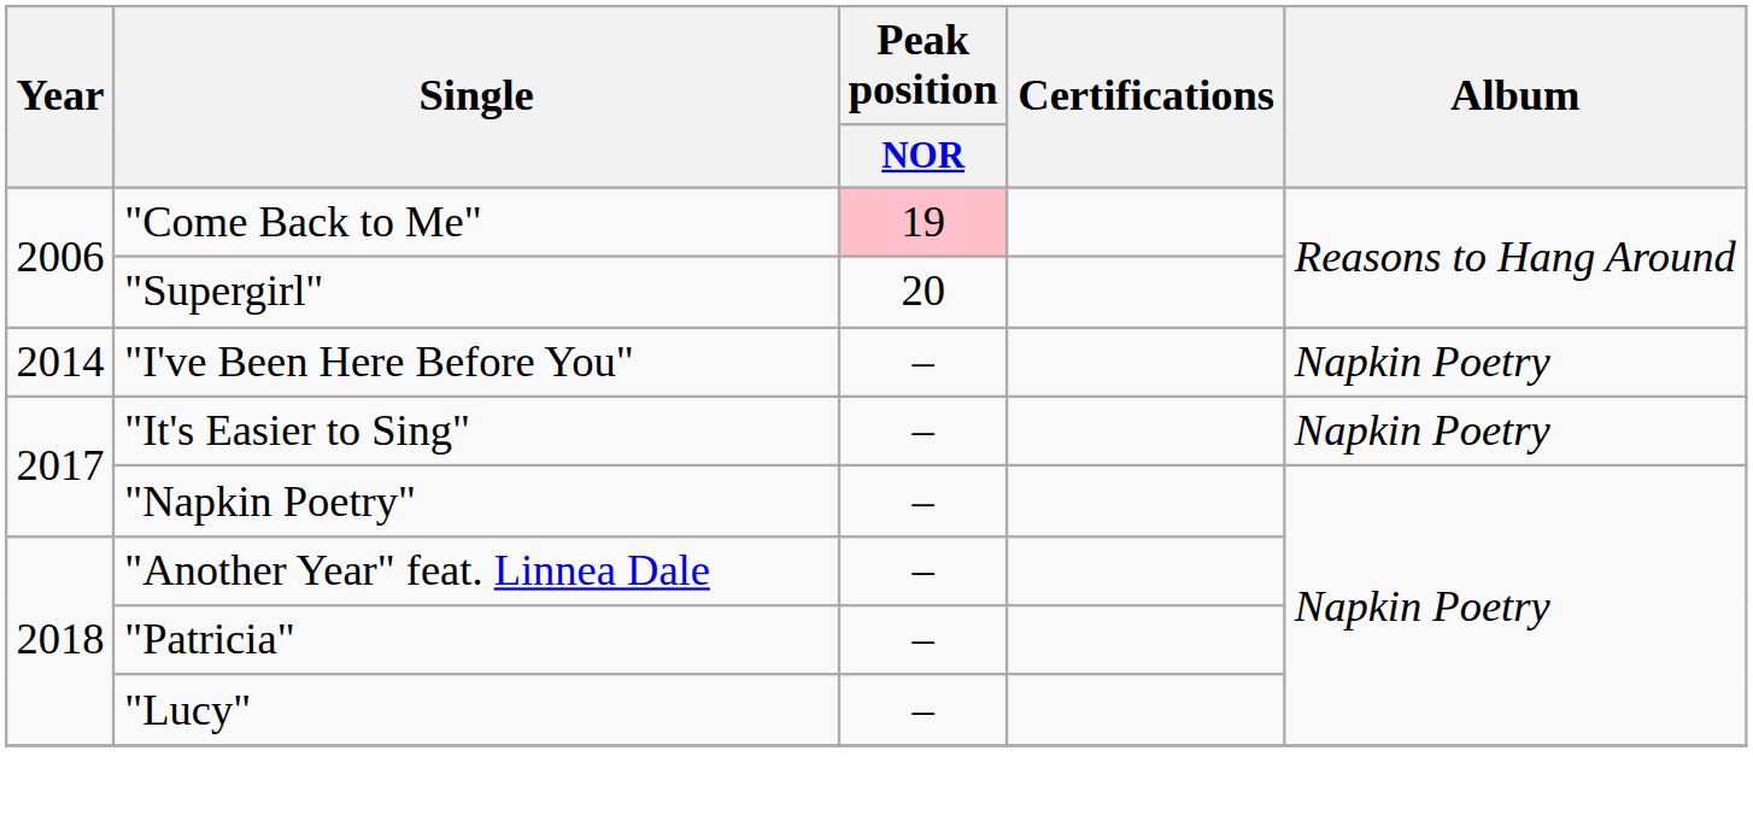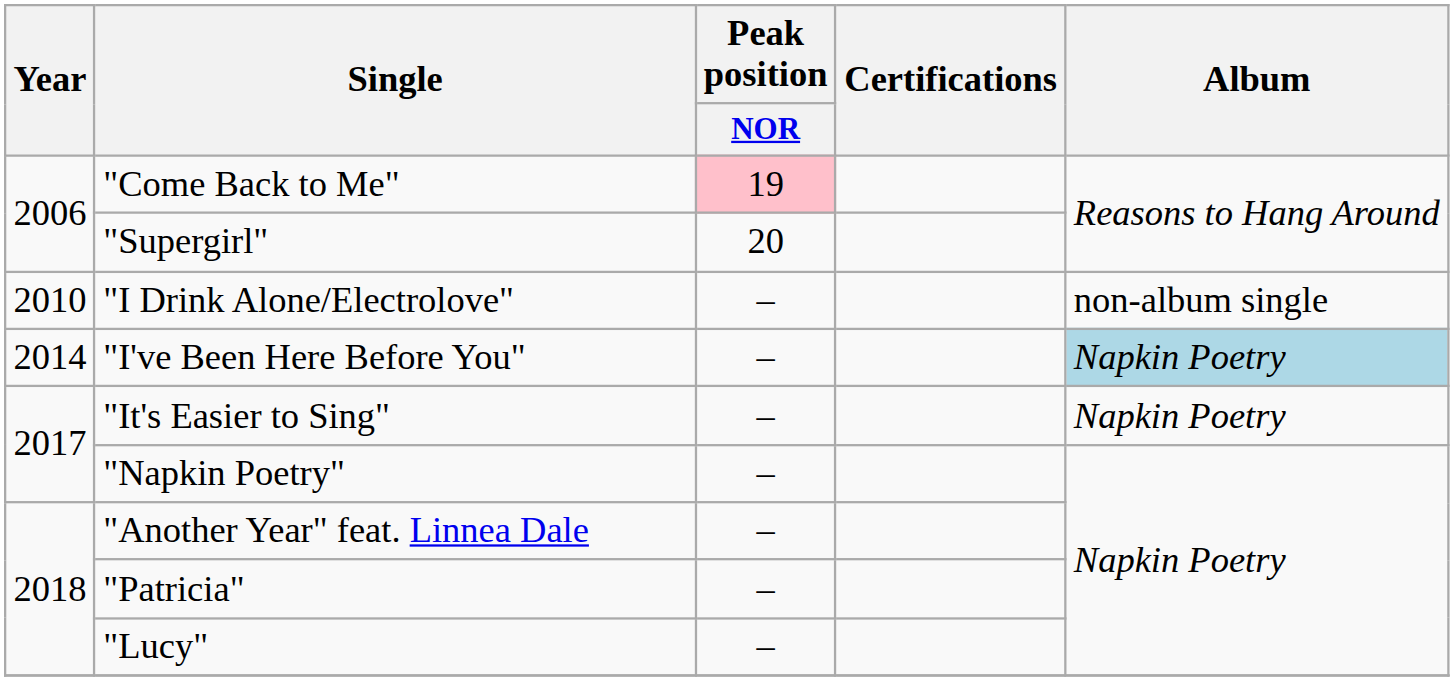 <table class="wikitable plainrowheaders" style="text-align:center;">
 <tr>
 <th scope="col" rowspan="2">Year</th>
 <th scope="col" rowspan="2" style="width:16em;">Single</th>
 <th scope="col">Peak position</th>
 <th scope="col" rowspan="2">Certifications</th>
 <th scope="col" rowspan="2">Album</th>
 </tr>
 <tr>
 <th scope="col" style="width:3em;font-size:85%;"><a href='#'>NOR</a><br></th>
 </tr>
 <tr>
 <td rowspan=2>2006</td>
 <td style="text-align:left;">"Come Back to Me"</td>
 <td style="background: pink;">19</td>
 <td style="text-align:left;"></td>
 <td style="text-align:left;" rowspan=2><em>Reasons to Hang Around</em></td>
 </tr>
 <tr>
 <td style="text-align:left;">"Supergirl"</td>
 <td>20</td>
 <td style="text-align:left;"></td>
 </tr>
 <tr>
+<td>2010</td>
+<td style="text-align:left;">"I Drink Alone/Electrolove"</td>
+<td>–</td>
+<td style="text-align:left;"></td>
+<td style="text-align:left;">non-album single</td>
+</tr>
+<tr>
 <td>2014</td>
 <td style="text-align:left;">"I've Been Here Before You"</td>
 <td>–</td>
 <td style="text-align:left;"></td>
-<td style="text-align:left;"><em>Napkin Poetry</em></td>
+<td style="background: lightblue; text-align:left;"><em>Napkin Poetry</em></td>
 </tr>
 <tr>
 <td rowspan=2>2017</td>
 <td style="text-align:left;">"It's Easier to Sing"</td>
 <td>–</td>
 <td style="text-align:left;"></td>
 <td style="text-align:left;"><em>Napkin Poetry</em></td>
 </tr>
 <tr>
 <td style="text-align:left;">"Napkin Poetry"</td>
 <td>–</td>
 <td style="text-align:left;"></td>
 <td style="text-align:left;" rowspan=4><em>Napkin Poetry</em></td>
 </tr>
 <tr>
 <td rowspan=3>2018</td>
 <td style="text-align:left;">"Another Year" feat. <a href='#'>Linnea Dale</a></td>
 <td>–</td>
 <td style="text-align:left;"></td>
 </tr>
 <tr>
 <td style="text-align:left;">"Patricia"</td>
 <td>–</td>
 <td style="text-align:left;"></td>
 </tr>
 <tr>
 <td style="text-align:left;">"Lucy"</td>
 <td>–</td>
 <td style="text-align:left;"></td>
 </tr>
 <tr>
 </tr>
 </table>
